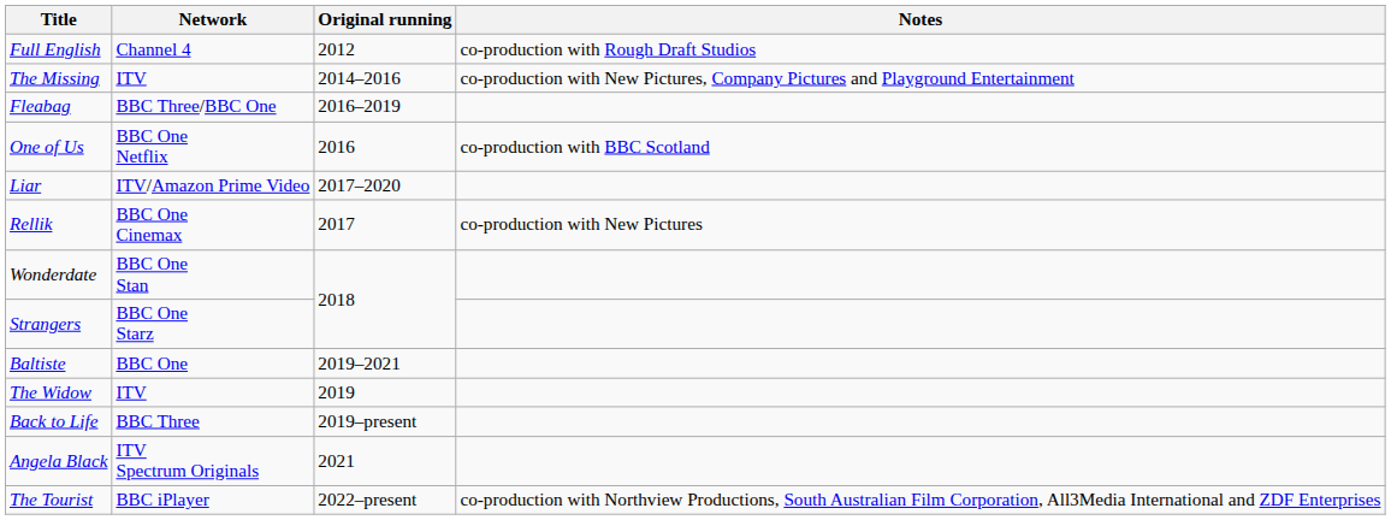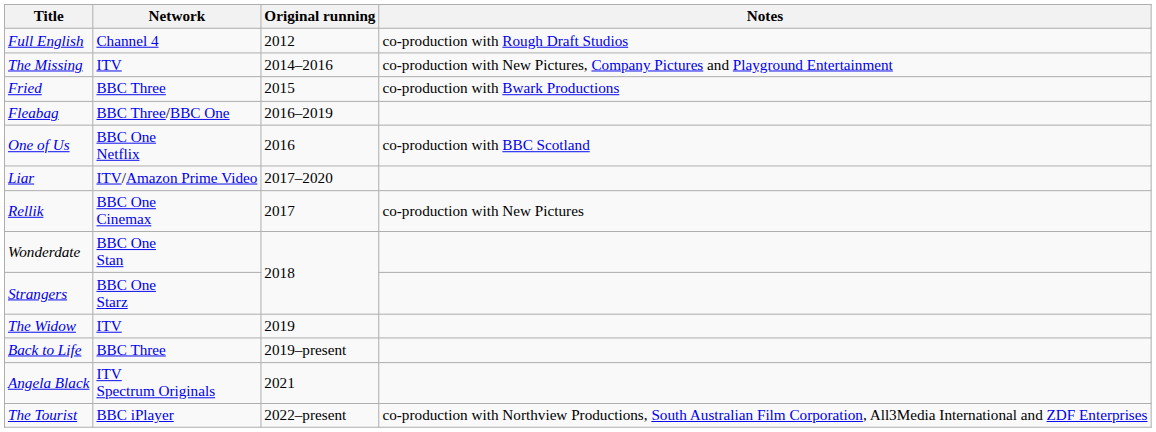 <table class="wikitable sortable">
 <tr>
 <th>Title</th>
 <th>Network</th>
 <th>Original running</th>
 <th>Notes</th>
 </tr>
 <tr>
 <td><em><a href='#'>Full English</a></em></td>
 <td><a href='#'>Channel 4</a></td>
 <td>2012</td>
 <td>co-production with <a href='#'>Rough Draft Studios</a></td>
 </tr>
 <tr>
 <td><em><a href='#'>The Missing</a></em></td>
 <td><a href='#'>ITV</a></td>
 <td>2014–2016</td>
 <td>co-production with New Pictures, <a href='#'>Company Pictures</a> and <a href='#'>Playground Entertainment</a></td>
+</tr>
+<tr>
+<td><em><a href='#'>Fried</a></em></td>
+<td><a href='#'>BBC Three</a></td>
+<td>2015</td>
+<td>co-production with <a href='#'>Bwark Productions</a></td>
 </tr>
 <tr>
 <td><em><a href='#'>Fleabag</a></em></td>
 <td><a href='#'>BBC Three</a>/<a href='#'>BBC One</a></td>
 <td>2016–2019</td>
 <td></td>
 </tr>
 <tr>
 <td><em><a href='#'>One of Us</a></em></td>
 <td><a href='#'>BBC One</a><br><a href='#'>Netflix</a></td>
 <td>2016</td>
 <td>co-production with <a href='#'>BBC Scotland</a></td>
 </tr>
 <tr>
 <td><em><a href='#'>Liar</a></em></td>
 <td><a href='#'>ITV</a>/<a href='#'>Amazon Prime Video</a></td>
 <td>2017–2020</td>
 <td></td>
 </tr>
 <tr>
 <td><em><a href='#'>Rellik</a></em></td>
 <td><a href='#'>BBC One</a><br><a href='#'>Cinemax</a></td>
 <td>2017</td>
 <td>co-production with New Pictures</td>
 </tr>
 <tr>
 <td><em>Wonderdate</em></td>
 <td><a href='#'>BBC One</a><br><a href='#'>Stan</a></td>
 <td rowspan="2">2018</td>
 <td></td>
 </tr>
 <tr>
 <td><em><a href='#'>Strangers</a></em></td>
 <td><a href='#'>BBC One</a><br><a href='#'>Starz</a></td>
 <td></td>
 </tr>
 <tr>
-<td><em><a href='#'>Baltiste</a></em></td>
-<td><a href='#'>BBC One</a></td>
-<td>2019–2021</td>
-<td></td>
-</tr>
-<tr>
 <td><em><a href='#'>The Widow</a></em></td>
 <td><a href='#'>ITV</a></td>
 <td>2019</td>
 <td></td>
 </tr>
 <tr>
 <td><em><a href='#'>Back to Life</a></em></td>
 <td><a href='#'>BBC Three</a></td>
 <td>2019–present</td>
 <td></td>
 </tr>
 <tr>
 <td><em><a href='#'>Angela Black</a></em></td>
 <td><a href='#'>ITV</a><br><a href='#'>Spectrum Originals</a></td>
 <td>2021</td>
 <td></td>
 </tr>
 <tr>
 <td><em><a href='#'>The Tourist</a></em></td>
 <td><a href='#'>BBC iPlayer</a></td>
 <td>2022–present</td>
 <td>co-production with Northview Productions, <a href='#'>South Australian Film Corporation</a>, All3Media International and <a href='#'>ZDF Enterprises</a></td>
 </tr>
 </table>
